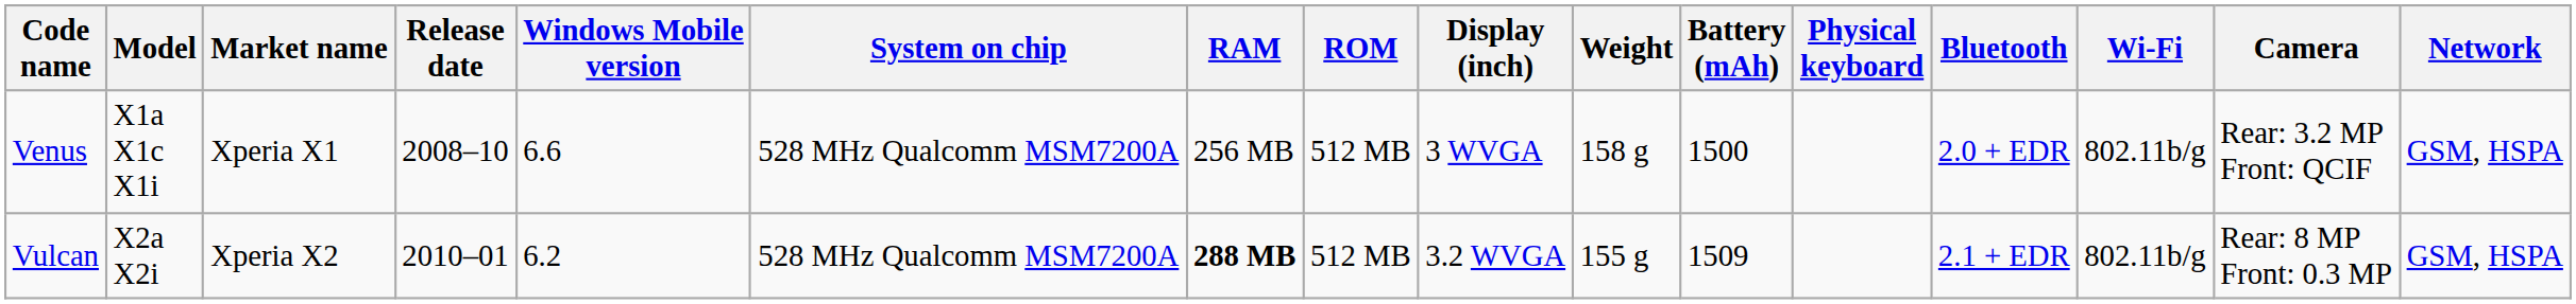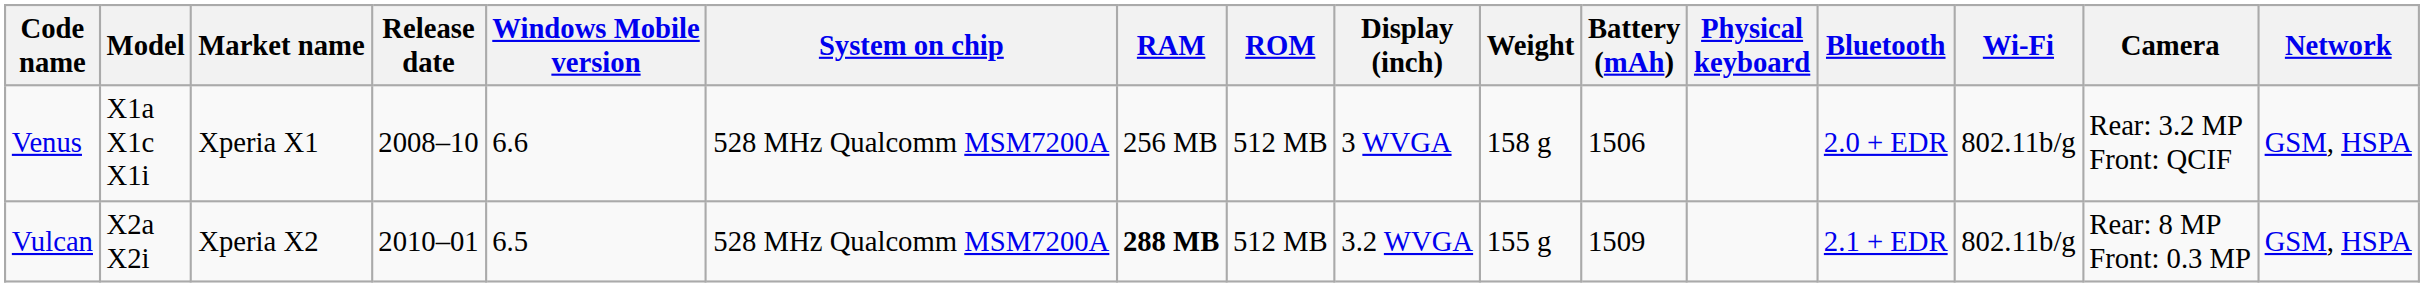 <table class="wikitable sortable" style="font-size: 85%;">
 <tr>
 <th>Code<br>name</th>
 <th>Model</th>
 <th>Market name</th>
 <th>Release<br>date</th>
 <th><a href='#'>Windows Mobile<br>version</a></th>
 <th><a href='#'>System on chip</a></th>
 <th><a href='#'>RAM</a></th>
 <th><a href='#'>ROM</a></th>
 <th>Display <br>(inch)</th>
 <th>Weight</th>
 <th>Battery<br>(<a href='#'>mAh</a>)</th>
 <th><a href='#'>Physical<br>keyboard</a></th>
 <th><a href='#'>Bluetooth</a></th>
 <th><a href='#'>Wi-Fi</a></th>
 <th>Camera</th>
 <th><a href='#'>Network</a></th>
 </tr>
 <tr>
 <td><a href='#'>Venus</a></td>
 <td>X1a<br>X1c<br>X1i</td>
 <td>Xperia X1</td>
 <td>2008–10</td>
 <td>6.6</td>
 <td>528 MHz Qualcomm <a href='#'>MSM7200A</a></td>
 <td>256 MB</td>
 <td>512 MB</td>
 <td>3 <a href='#'>WVGA</a></td>
 <td>158 g</td>
-<td>1500</td>
+<td>1506</td>
 <td></td>
 <td><a href='#'>2.0 + EDR</a></td>
 <td>802.11b/g</td>
 <td>Rear: 3.2 MP<br>Front: QCIF</td>
 <td><a href='#'>GSM</a>, <a href='#'>HSPA</a></td>
 </tr>
 <tr>
 <td><a href='#'>Vulcan</a></td>
 <td>X2a<br>X2i</td>
 <td>Xperia X2</td>
 <td>2010–01</td>
-<td>6.2</td>
+<td>6.5</td>
 <td>528 MHz Qualcomm <a href='#'>MSM7200A</a></td>
 <td><strong>288 MB</strong></td>
 <td>512 MB</td>
 <td>3.2 <a href='#'>WVGA</a></td>
 <td>155 g</td>
 <td>1509</td>
 <td></td>
 <td><a href='#'>2.1 + EDR</a></td>
 <td>802.11b/g</td>
 <td>Rear: 8 MP<br>Front: 0.3 MP</td>
 <td><a href='#'>GSM</a>, <a href='#'>HSPA</a></td>
 </tr>
 </table>
